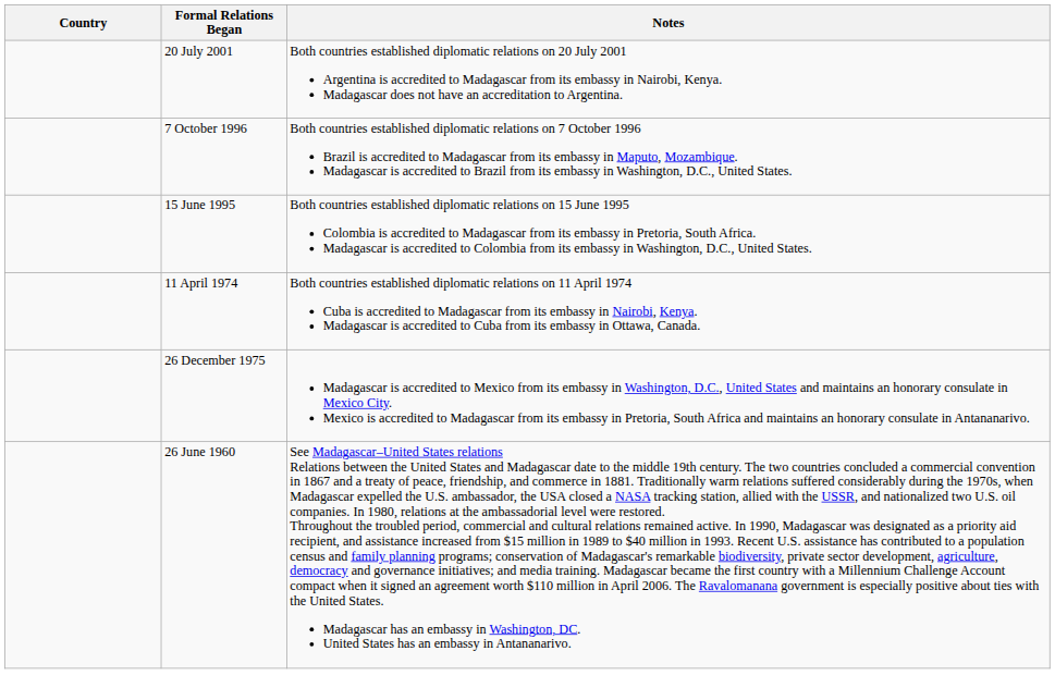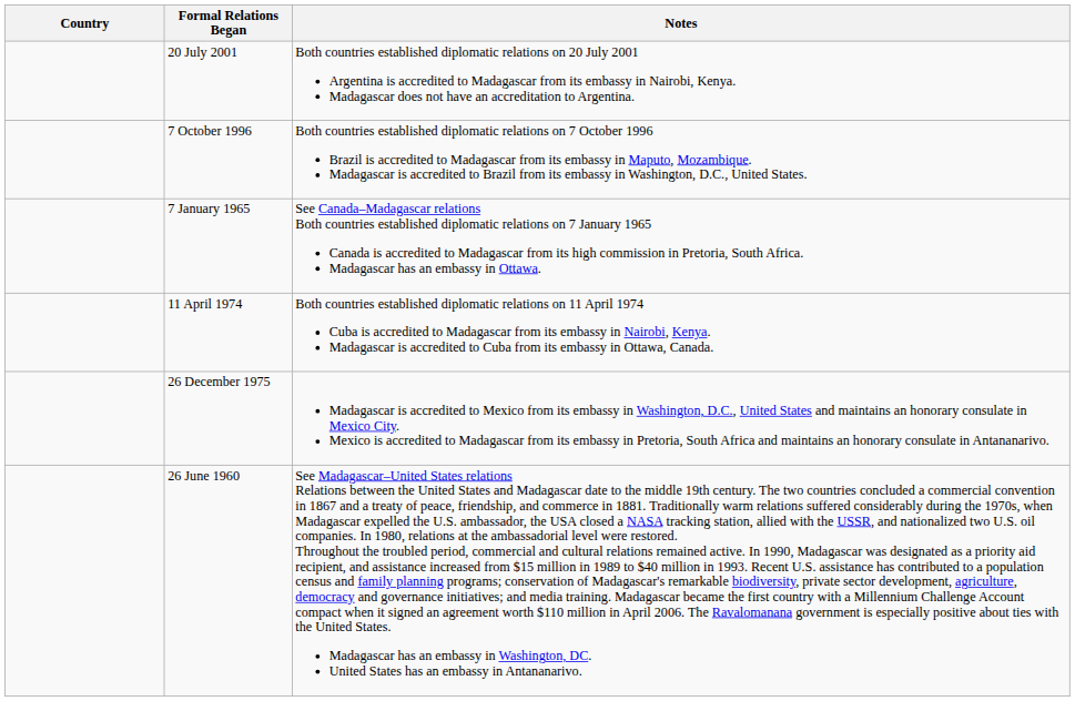 <table class="wikitable sortable" style="width:100%; margin:auto;">
 <tr>
 <th style="width:15%;">Country</th>
 <th style="width:12%;">Formal Relations Began</th>
 <th>Notes</th>
 </tr>
 <tr valign="top">
 <td></td>
 <td>20 July 2001</td>
 <td>Both countries established diplomatic relations on 20 July 2001<br><ul><li>Argentina is accredited to Madagascar from its embassy in Nairobi, Kenya.</li><li>Madagascar does not have an accreditation to Argentina.</li></ul></td>
 </tr>
 <tr valign="top">
 <td></td>
 <td>7 October 1996</td>
 <td>Both countries established diplomatic relations on 7 October 1996<br><ul><li>Brazil is accredited to Madagascar from its embassy in <a href='#'>Maputo</a>, <a href='#'>Mozambique</a>.</li><li>Madagascar is accredited to Brazil from its embassy in Washington, D.C., United States.</li></ul></td>
 </tr>
 <tr valign="top">
 <td></td>
-<td>15 June 1995</td>
-<td>Both countries established diplomatic relations on 15 June 1995<br><ul><li>Colombia is accredited to Madagascar from its embassy in Pretoria, South Africa.</li><li>Madagascar is accredited to Colombia from its embassy in Washington, D.C., United States.</li></ul></td>
+<td>7 January 1965</td>
+<td>See <a href='#'>Canada–Madagascar relations</a><br>Both countries established diplomatic relations on 7 January 1965<ul><li>Canada is accredited to Madagascar from its high commission in Pretoria, South Africa.</li><li>Madagascar has an embassy in <a href='#'>Ottawa</a>.</li></ul></td>
 </tr>
 <tr valign="top">
 <td></td>
 <td>11 April 1974</td>
 <td>Both countries established diplomatic relations on 11 April 1974<br><ul><li>Cuba is accredited to Madagascar from its embassy in <a href='#'>Nairobi</a>, <a href='#'>Kenya</a>.</li><li>Madagascar is accredited to Cuba from its embassy in Ottawa, Canada.</li></ul></td>
 </tr>
 <tr valign="top">
 <td></td>
 <td>26 December 1975</td>
 <td><br><ul><li>Madagascar is accredited to Mexico from its embassy in <a href='#'>Washington, D.C.</a>, <a href='#'>United States</a> and maintains an honorary consulate in <a href='#'>Mexico City</a>.</li><li>Mexico is accredited to Madagascar from its embassy in Pretoria, South Africa and maintains an honorary consulate in Antananarivo.</li></ul></td>
 </tr>
 <tr valign="top">
 <td></td>
 <td>26 June 1960</td>
 <td>See <a href='#'>Madagascar–United States relations</a><br>Relations between the United States and Madagascar date to the middle 19th century. The two countries concluded a commercial convention in 1867 and a treaty of peace, friendship, and commerce in 1881. Traditionally warm relations suffered considerably during the 1970s, when Madagascar expelled the U.S. ambassador, the USA closed a <a href='#'>NASA</a> tracking station, allied with the <a href='#'>USSR</a>,  and nationalized two U.S. oil companies.  In 1980, relations at the ambassadorial level were restored.<br>Throughout the troubled period, commercial and cultural relations remained active. In 1990, Madagascar was designated as a priority aid recipient, and assistance increased from $15 million in 1989 to $40 million in 1993. Recent U.S. assistance has contributed to a population census and <a href='#'>family planning</a> programs; conservation of Madagascar's remarkable <a href='#'>biodiversity</a>, private sector development, <a href='#'>agriculture</a>, <a href='#'>democracy</a> and governance initiatives; and media training. Madagascar became the first country with a Millennium Challenge Account compact when it signed an agreement worth $110 million in April 2006.  The <a href='#'>Ravalomanana</a> government is especially positive about ties with the United States.<ul><li>Madagascar has an embassy in <a href='#'>Washington, DC</a>.</li><li>United States has an embassy in Antananarivo.</li></ul></td>
 </tr>
 </table>
